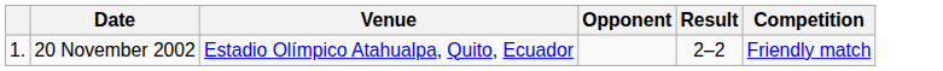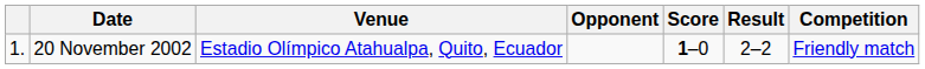 <table class="wikitable">
 <tr>
 <th></th>
 <th>Date</th>
 <th>Venue</th>
 <th>Opponent</th>
+<th>Score</th>
 <th>Result</th>
 <th>Competition</th>
 </tr>
 <tr>
 <td align="center">1.</td>
 <td>20 November 2002</td>
 <td><a href='#'>Estadio Olímpico Atahualpa</a>, <a href='#'>Quito</a>, <a href='#'>Ecuador</a></td>
 <td></td>
+<td align="center"><strong>1</strong>–0</td>
 <td align="center">2–2</td>
 <td><a href='#'>Friendly match</a></td>
 </tr>
 </table>
